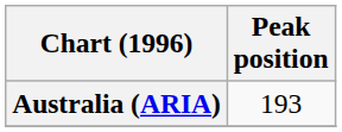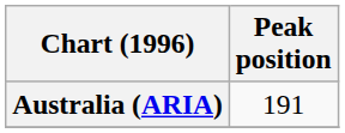 <table class="wikitable sortable plainrowheaders">
 <tr>
 <th>Chart (1996)</th>
 <th>Peak<br>position</th>
 </tr>
 <tr>
 <th scope="row">Australia (<a href='#'>ARIA</a>)</th>
-<td align="center">193</td>
+<td align="center">191</td>
 </tr>
 <tr>
 </tr>
 <tr>
 </tr>
 <tr>
 </tr>
 </table>
